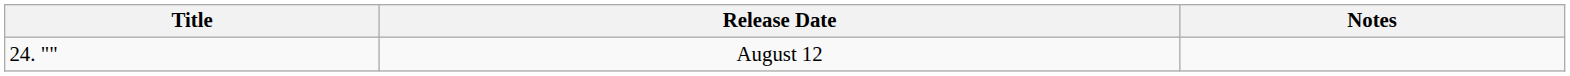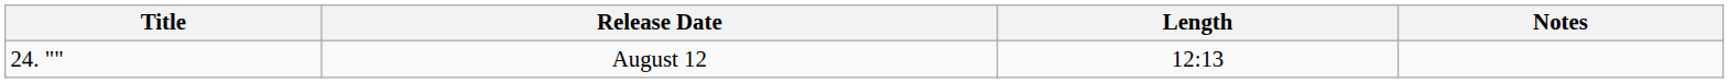 <table class="wikitable" style="width:95%;">
 <tr>
 <th>Title</th>
 <th>Release Date</th>
+<th>Length</th>
 <th>Notes</th>
 </tr>
 <tr>
 <td style="text-align:left;">24. ""</td>
 <td style="text-align:center;">August 12</td>
+<td style="text-align:center;">12:13</td>
 <td style="text-align:center;"></td>
 </tr>
 </table>
